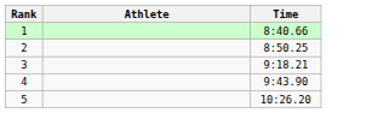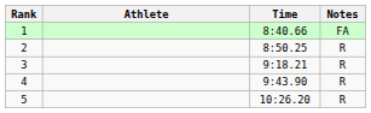 <table class=wikitable style="text-align:center">
 <tr>
 <th width=40>Rank</th>
 <th width=250>Athlete</th>
 <th width=80>Time</th>
+<th width=50>Notes</th>
 </tr>
 <tr bgcolor="ccffcc">
 <td>1</td>
 <td align="left"></td>
 <td>8:40.66</td>
+<td>FA</td>
 </tr>
 <tr>
 <td>2</td>
 <td align="left"></td>
 <td>8:50.25</td>
+<td>R</td>
 </tr>
 <tr>
 <td>3</td>
 <td align="left"></td>
 <td>9:18.21</td>
+<td>R</td>
 </tr>
 <tr>
 <td>4</td>
 <td align="left"></td>
 <td>9:43.90</td>
+<td>R</td>
 </tr>
 <tr>
 <td>5</td>
 <td align="left"></td>
 <td>10:26.20</td>
+<td>R</td>
 </tr>
 </table>
